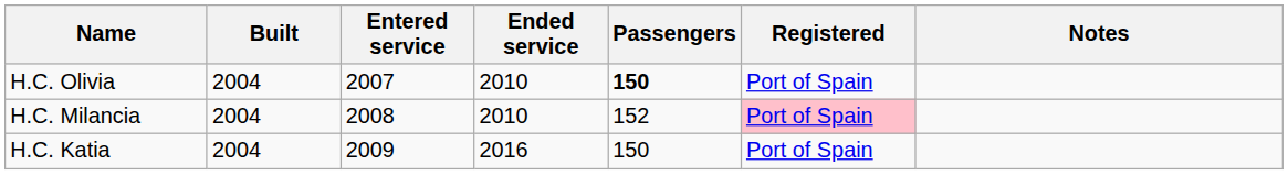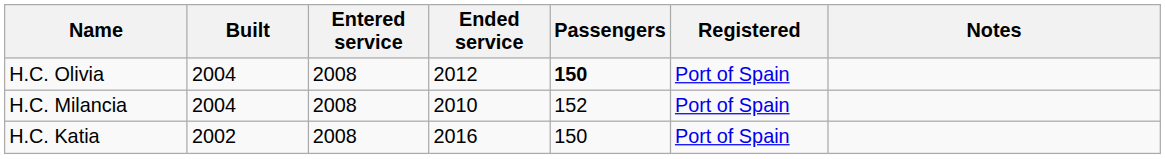 <table class="wikitable sortable" border="1">
 <tr>
 <th scope="col" width="140pt">Name</th>
 <th scope="col" width="90pt">Built</th>
 <th scope="col" width="90pt">Entered service</th>
 <th scope="col" width="90pt">Ended service</th>
 <th scope="col" width="90pt">Passengers</th>
 <th scope="col" width="120pt">Registered</th>
 <th scope="col" width="260pt" class="unsortable">Notes</th>
 </tr>
 <tr>
 <td>H.C. Olivia</td>
 <td>2004</td>
-<td>2007</td>
-<td>2010</td>
+<td>2008</td>
+<td>2012</td>
 <td><strong>150</strong></td>
 <td> <a href='#'>Port of Spain</a></td>
 <td></td>
 </tr>
 <tr>
 <td>H.C. Milancia</td>
 <td>2004</td>
 <td>2008</td>
 <td>2010</td>
 <td>152</td>
-<td style="background: pink;"> <a href='#'>Port of Spain</a></td>
+<td> <a href='#'>Port of Spain</a></td>
 <td></td>
 </tr>
 <tr>
 <td>H.C. Katia</td>
-<td>2004</td>
-<td>2009</td>
+<td>2002</td>
+<td>2008</td>
 <td>2016</td>
 <td>150</td>
 <td> <a href='#'>Port of Spain</a></td>
 <td></td>
 </tr>
 </table>
